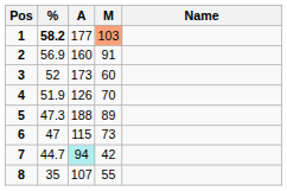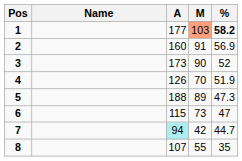 <table class="wikitable" style="text-align:center; font-size:90%;">
 <tr>
 <th width=30px>Pos</th>
-<th width=25px>%</th>
+<th width=175px>Name</th>
 <th width=20px>A</th>
 <th width=20px>M</th>
-<th width=175px>Name</th>
+<th width=25px>%</th>
 </tr>
 <tr>
 <td><strong>1</strong></td>
-<td><strong>58.2</strong></td>
+<td align=left><strong></strong></td>
 <td>177</td>
 <td style="background: lightsalmon;">103</td>
-<td align=left><strong></strong></td>
+<td><strong>58.2</strong></td>
 </tr>
 <tr>
 <td><strong>2</strong></td>
-<td>56.9</td>
+<td align=left></td>
 <td>160</td>
 <td>91</td>
-<td align=left></td>
+<td>56.9</td>
 </tr>
 <tr>
 <td><strong>3</strong></td>
+<td align=left></td>
+<td>173</td>
+<td>90</td>
 <td>52</td>
-<td>173</td>
-<td>60</td>
-<td align=left></td>
 </tr>
 <tr>
 <td><strong>4</strong></td>
-<td>51.9</td>
+<td align=left></td>
 <td>126</td>
 <td>70</td>
-<td align=left></td>
+<td>51.9</td>
 </tr>
 <tr>
 <td><strong>5</strong></td>
-<td>47.3</td>
+<td align=left></td>
 <td>188</td>
 <td>89</td>
-<td align=left></td>
+<td>47.3</td>
 </tr>
 <tr>
 <td><strong>6</strong></td>
-<td>47</td>
+<td align=left></td>
 <td>115</td>
 <td>73</td>
-<td align=left></td>
+<td>47</td>
 </tr>
 <tr>
 <td><strong>7</strong></td>
-<td>44.7</td>
+<td align=left></td>
 <td style="background: paleturquoise;">94</td>
 <td>42</td>
-<td align=left></td>
+<td>44.7</td>
 </tr>
 <tr>
 <td><strong>8</strong></td>
-<td>35</td>
+<td align=left></td>
 <td>107</td>
 <td>55</td>
-<td align=left></td>
+<td>35</td>
 </tr>
 </table>
